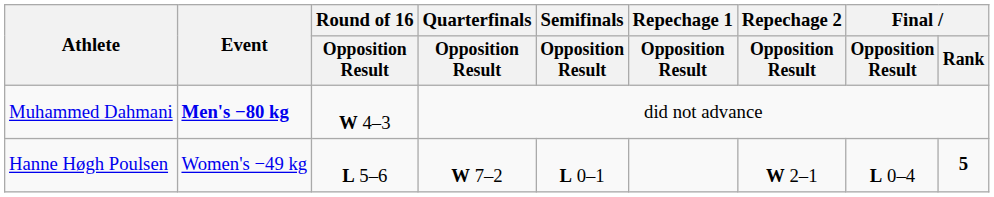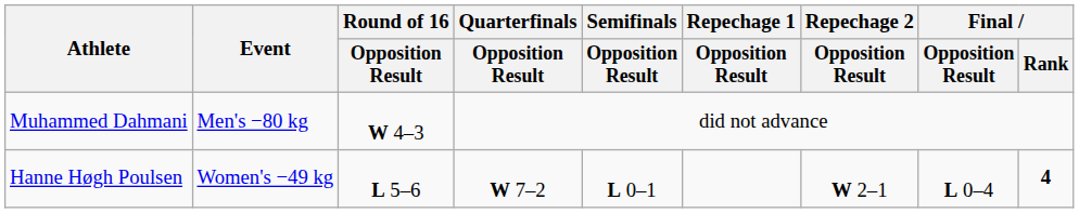 <table class="wikitable" style="font-size:90%;">
 <tr>
 <th rowspan=2>Athlete</th>
 <th rowspan=2>Event</th>
 <th>Round of 16</th>
 <th>Quarterfinals</th>
 <th>Semifinals</th>
 <th>Repechage 1</th>
 <th>Repechage 2</th>
 <th colspan=2>Final / </th>
 </tr>
 <tr style="font-size:95%">
 <th>Opposition<br>Result</th>
 <th>Opposition<br>Result</th>
 <th>Opposition<br>Result</th>
 <th>Opposition<br>Result</th>
 <th>Opposition<br>Result</th>
 <th>Opposition<br>Result</th>
 <th>Rank</th>
 </tr>
 <tr align=center>
 <td align=left><a href='#'>Muhammed Dahmani</a></td>
-<td align=left><strong><a href='#'>Men's −80 kg</a></strong></td>
+<td align=left><a href='#'>Men's −80 kg</a></td>
 <td><br><strong>W</strong> 4–3</td>
 <td colspan=6>did not advance</td>
 </tr>
 <tr align=center>
 <td align=left><a href='#'>Hanne Høgh Poulsen</a></td>
 <td align=left><a href='#'>Women's −49 kg</a></td>
 <td><br><strong>L</strong> 5–6</td>
 <td><br><strong>W</strong> 7–2</td>
 <td><br><strong>L</strong> 0–1</td>
 <td></td>
 <td><br><strong>W</strong> 2–1</td>
 <td><br><strong>L</strong> 0–4</td>
-<td><strong>5</strong></td>
+<td><strong>4</strong></td>
 </tr>
 </table>
